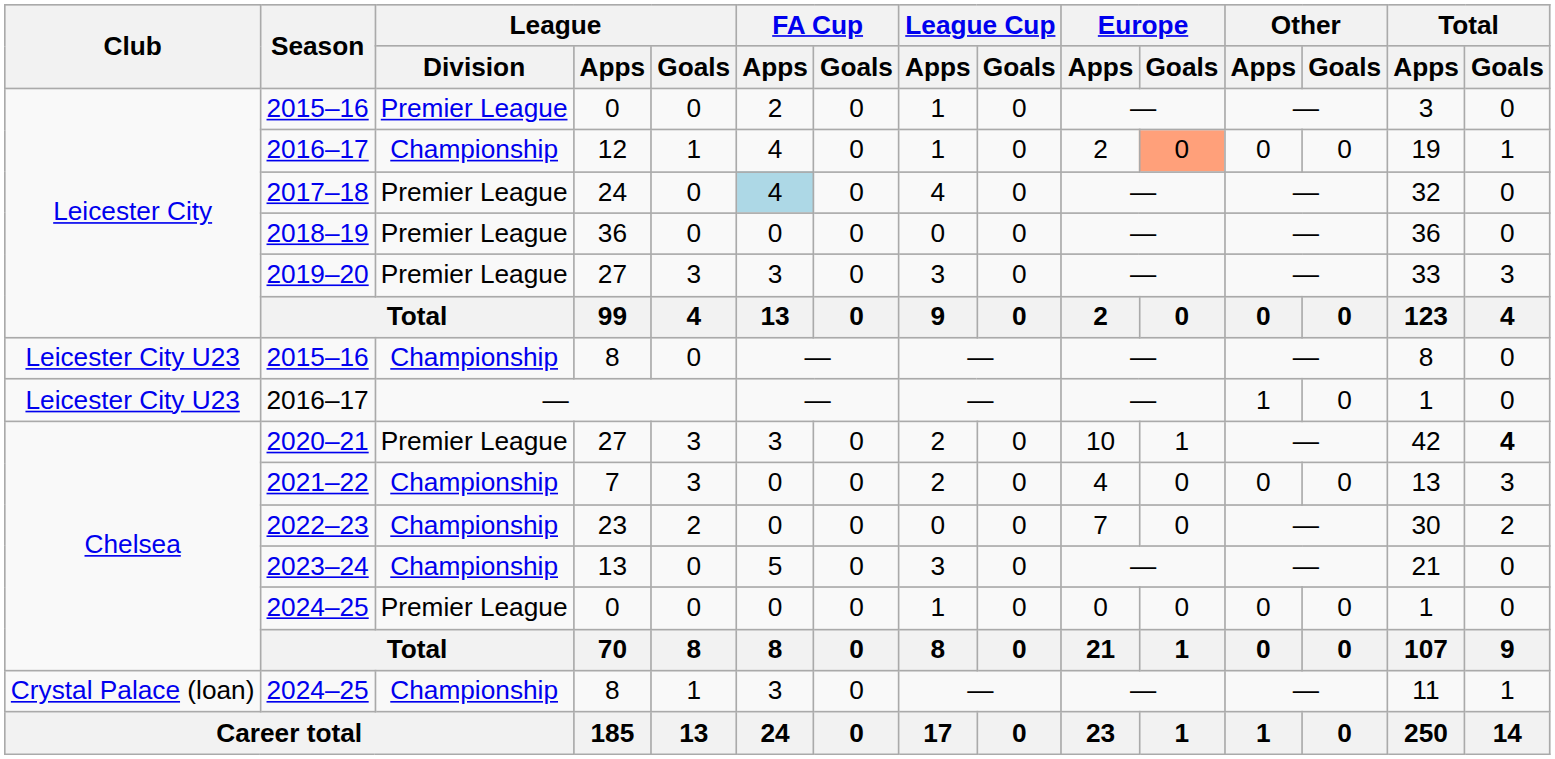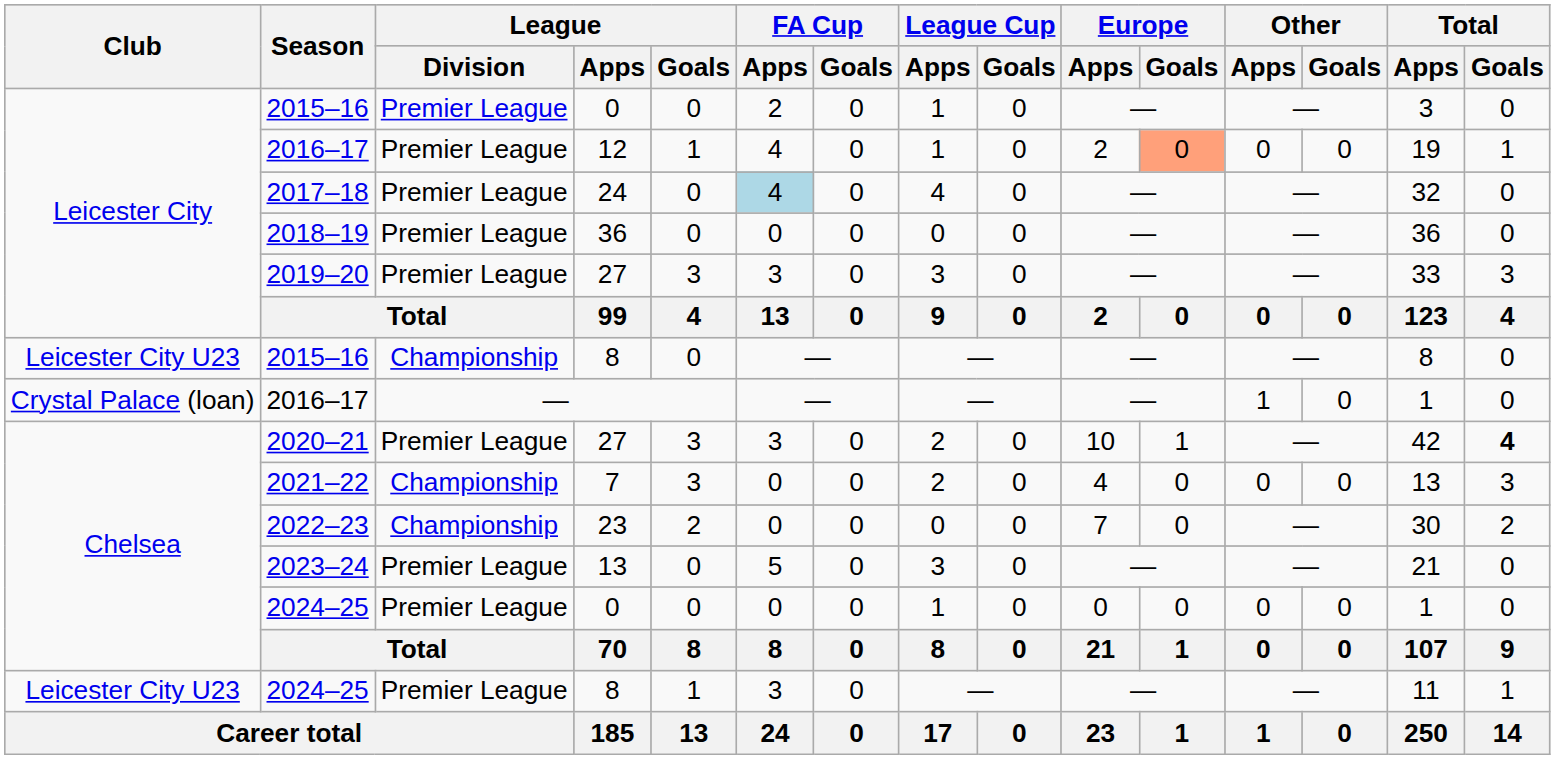 <table class="wikitable" style="text-align: center;">
 <tr>
 <th rowspan="2">Club</th>
 <th rowspan="2">Season</th>
 <th colspan="3">League</th>
 <th colspan="2"><a href='#'>FA Cup</a></th>
 <th colspan="2"><a href='#'>League Cup</a></th>
 <th colspan="2"><a href='#'>Europe</a></th>
 <th colspan="2">Other</th>
 <th colspan="2">Total</th>
 </tr>
 <tr>
 <th>Division</th>
 <th>Apps</th>
 <th>Goals</th>
 <th>Apps</th>
 <th>Goals</th>
 <th>Apps</th>
 <th>Goals</th>
 <th>Apps</th>
 <th>Goals</th>
 <th>Apps</th>
 <th>Goals</th>
 <th>Apps</th>
 <th>Goals</th>
 </tr>
 <tr>
 <td rowspan="6"><a href='#'>Leicester City</a></td>
 <td><a href='#'>2015–16</a></td>
 <td><a href='#'>Premier League</a></td>
 <td>0</td>
 <td>0</td>
 <td>2</td>
 <td>0</td>
 <td>1</td>
 <td>0</td>
 <td colspan="2">—</td>
 <td colspan="2">—</td>
 <td>3</td>
 <td>0</td>
 </tr>
 <tr>
 <td><a href='#'>2016–17</a></td>
-<td><a href='#'>Championship</a></td>
+<td>Premier League</td>
 <td>12</td>
 <td>1</td>
 <td>4</td>
 <td>0</td>
 <td>1</td>
 <td>0</td>
 <td>2</td>
 <td style="background: lightsalmon;">0</td>
 <td>0</td>
 <td>0</td>
 <td>19</td>
 <td>1</td>
 </tr>
 <tr>
 <td><a href='#'>2017–18</a></td>
 <td>Premier League</td>
 <td>24</td>
 <td>0</td>
 <td style="background: lightblue;">4</td>
 <td>0</td>
 <td>4</td>
 <td>0</td>
 <td colspan="2">—</td>
 <td colspan="2">—</td>
 <td>32</td>
 <td>0</td>
 </tr>
 <tr>
 <td><a href='#'>2018–19</a></td>
 <td>Premier League</td>
 <td>36</td>
 <td>0</td>
 <td>0</td>
 <td>0</td>
 <td>0</td>
 <td>0</td>
 <td colspan="2">—</td>
 <td colspan="2">—</td>
 <td>36</td>
 <td>0</td>
 </tr>
 <tr>
 <td><a href='#'>2019–20</a></td>
 <td>Premier League</td>
 <td>27</td>
 <td>3</td>
 <td>3</td>
 <td>0</td>
 <td>3</td>
 <td>0</td>
 <td colspan="2">—</td>
 <td colspan="2">—</td>
 <td>33</td>
 <td>3</td>
 </tr>
 <tr>
 <th colspan="2">Total</th>
 <th>99</th>
 <th>4</th>
 <th>13</th>
 <th>0</th>
 <th>9</th>
 <th>0</th>
 <th>2</th>
 <th>0</th>
 <th>0</th>
 <th>0</th>
 <th>123</th>
 <th>4</th>
 </tr>
 <tr>
 <td><a href='#'>Leicester City U23</a></td>
 <td><a href='#'>2015–16</a></td>
 <td><a href='#'>Championship</a></td>
 <td>8</td>
 <td>0</td>
 <td colspan="2">—</td>
 <td colspan="2">—</td>
 <td colspan="2">—</td>
 <td colspan="2">—</td>
 <td>8</td>
 <td>0</td>
 </tr>
 <tr>
-<td><a href='#'>Leicester City U23</a></td>
+<td><a href='#'>Crystal Palace</a> (loan)</td>
 <td>2016–17</td>
 <td colspan="3">—</td>
 <td colspan="2">—</td>
 <td colspan="2">—</td>
 <td colspan="2">—</td>
 <td>1</td>
 <td>0</td>
 <td>1</td>
 <td>0</td>
 </tr>
 <tr>
 <td rowspan="6"><a href='#'>Chelsea</a></td>
 <td><a href='#'>2020–21</a></td>
 <td>Premier League</td>
 <td>27</td>
 <td>3</td>
 <td>3</td>
 <td>0</td>
 <td>2</td>
 <td>0</td>
 <td>10</td>
 <td>1</td>
 <td colspan="2">—</td>
 <td>42</td>
 <td><strong>4</strong></td>
 </tr>
 <tr>
 <td><a href='#'>2021–22</a></td>
 <td><a href='#'>Championship</a></td>
 <td>7</td>
 <td>3</td>
 <td>0</td>
 <td>0</td>
 <td>2</td>
 <td>0</td>
 <td>4</td>
 <td>0</td>
 <td>0</td>
 <td>0</td>
 <td>13</td>
 <td>3</td>
 </tr>
 <tr>
 <td><a href='#'>2022–23</a></td>
 <td><a href='#'>Championship</a></td>
 <td>23</td>
 <td>2</td>
 <td>0</td>
 <td>0</td>
 <td>0</td>
 <td>0</td>
 <td>7</td>
 <td>0</td>
 <td colspan="2">—</td>
 <td>30</td>
 <td>2</td>
 </tr>
 <tr>
 <td><a href='#'>2023–24</a></td>
-<td><a href='#'>Championship</a></td>
+<td>Premier League</td>
 <td>13</td>
 <td>0</td>
 <td>5</td>
 <td>0</td>
 <td>3</td>
 <td>0</td>
 <td colspan="2">—</td>
 <td colspan="2">—</td>
 <td>21</td>
 <td>0</td>
 </tr>
 <tr>
 <td><a href='#'>2024–25</a></td>
 <td>Premier League</td>
 <td>0</td>
 <td>0</td>
 <td>0</td>
 <td>0</td>
 <td>1</td>
 <td>0</td>
 <td>0</td>
 <td>0</td>
 <td>0</td>
 <td>0</td>
 <td>1</td>
 <td>0</td>
 </tr>
 <tr>
 <th colspan="2">Total</th>
 <th>70</th>
 <th>8</th>
 <th>8</th>
 <th>0</th>
 <th>8</th>
 <th>0</th>
 <th>21</th>
 <th>1</th>
 <th>0</th>
 <th>0</th>
 <th>107</th>
 <th>9</th>
 </tr>
 <tr>
-<td><a href='#'>Crystal Palace</a> (loan)</td>
+<td><a href='#'>Leicester City U23</a></td>
 <td><a href='#'>2024–25</a></td>
-<td><a href='#'>Championship</a></td>
+<td>Premier League</td>
 <td>8</td>
 <td>1</td>
 <td>3</td>
 <td>0</td>
 <td colspan="2">—</td>
 <td colspan="2">—</td>
 <td colspan="2">—</td>
 <td>11</td>
 <td>1</td>
 </tr>
 <tr>
 <th colspan="3">Career total</th>
 <th>185</th>
 <th>13</th>
 <th>24</th>
 <th>0</th>
 <th>17</th>
 <th>0</th>
 <th>23</th>
 <th>1</th>
 <th>1</th>
 <th>0</th>
 <th>250</th>
 <th>14</th>
 </tr>
 </table>
